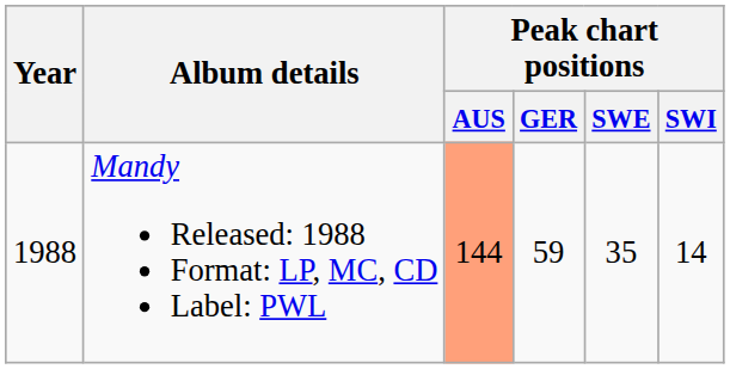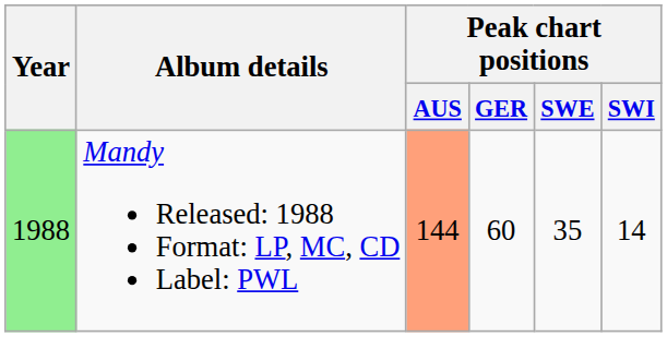 <table class="wikitable">
 <tr>
 <th rowspan="2">Year</th>
 <th rowspan="2">Album details</th>
 <th scope="col" colspan="4">Peak chart<br>positions</th>
 </tr>
 <tr>
 <th scope="col" style="text-align:center;"><small><a href='#'>AUS</a><br></small></th>
 <th scope="col" style="text-align:center;"><small><a href='#'>GER</a><br></small></th>
 <th scope="col" style="text-align:center;"><small><a href='#'>SWE</a><br></small></th>
 <th scope="col" style="text-align:center;"><small><a href='#'>SWI</a><br></small></th>
 </tr>
 <tr>
-<td>1988</td>
+<td style="background: lightgreen;">1988</td>
 <td><em><a href='#'>Mandy</a></em><br><ul><li>Released: 1988</li><li>Format: <a href='#'>LP</a>, <a href='#'>MC</a>, <a href='#'>CD</a></li><li>Label: <a href='#'>PWL</a></li></ul></td>
 <td style="background: lightsalmon; text-align:center;">144</td>
-<td style="text-align:center;">59</td>
+<td style="text-align:center;">60</td>
 <td style="text-align:center;">35</td>
 <td style="text-align:center;">14</td>
 </tr>
 </table>
